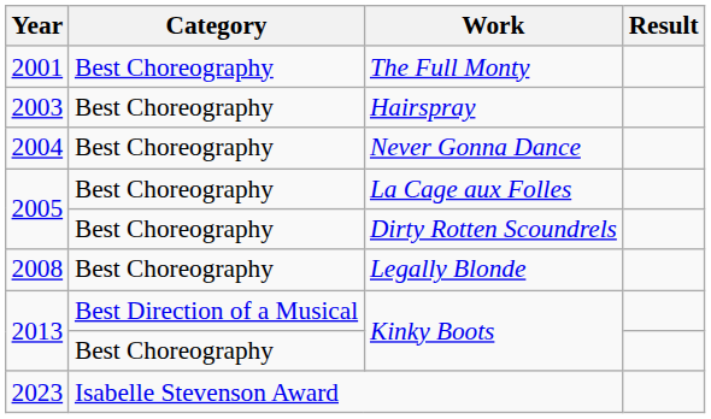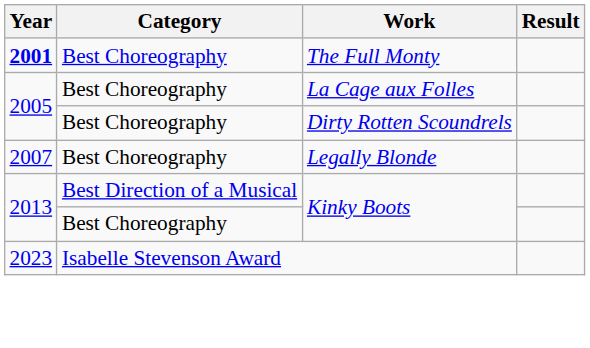 <table class="wikitable">
 <tr>
 <th>Year</th>
 <th>Category</th>
 <th>Work</th>
 <th>Result</th>
 </tr>
 <tr>
-<td><a href='#'>2001</a></td>
+<td><strong><a href='#'>2001</a></strong></td>
 <td><a href='#'>Best Choreography</a></td>
 <td><em><a href='#'>The Full Monty</a></em></td>
-<td></td>
-</tr>
-<tr>
-<td><a href='#'>2003</a></td>
-<td>Best Choreography</td>
-<td><em><a href='#'>Hairspray</a></em></td>
-<td></td>
-</tr>
-<tr>
-<td><a href='#'>2004</a></td>
-<td>Best Choreography</td>
-<td><em><a href='#'>Never Gonna Dance</a></em></td>
 <td></td>
 </tr>
 <tr>
 <td rowspan=2><a href='#'>2005</a></td>
 <td>Best Choreography</td>
 <td><em><a href='#'>La Cage aux Folles</a></em></td>
 <td></td>
 </tr>
 <tr>
 <td>Best Choreography</td>
 <td><em><a href='#'>Dirty Rotten Scoundrels</a></em></td>
 <td></td>
 </tr>
 <tr>
-<td><a href='#'>2008</a></td>
+<td><a href='#'>2007</a></td>
 <td>Best Choreography</td>
 <td><em><a href='#'>Legally Blonde</a></em></td>
 <td></td>
 </tr>
 <tr>
 <td rowspan=2><a href='#'>2013</a></td>
 <td><a href='#'>Best Direction of a Musical</a></td>
 <td rowspan=2><em><a href='#'>Kinky Boots</a></em></td>
 <td></td>
 </tr>
 <tr>
 <td>Best Choreography</td>
 <td></td>
 </tr>
 <tr>
 <td><a href='#'>2023</a></td>
 <td colspan=2><a href='#'>Isabelle Stevenson Award</a></td>
 <td></td>
 </tr>
 </table>
